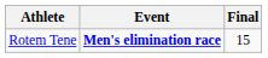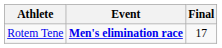 <table class="wikitable" style="font-size:90%; text-align:center;">
 <tr>
 <th>Athlete</th>
 <th>Event</th>
 <th>Final</th>
 </tr>
 <tr>
 <td align=left><a href='#'>Rotem Tene</a></td>
 <td align=left><strong><a href='#'>Men's elimination race</a></strong></td>
-<td>15</td>
+<td>17</td>
 </tr>
 </table>
